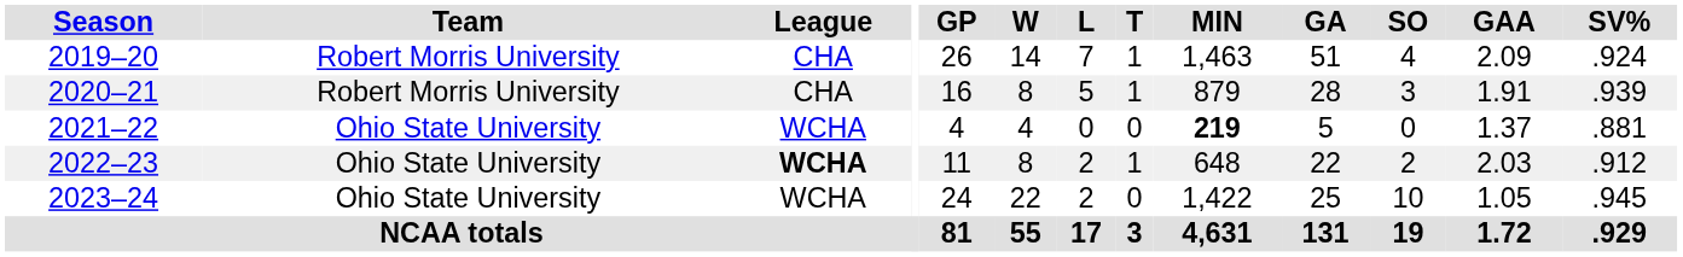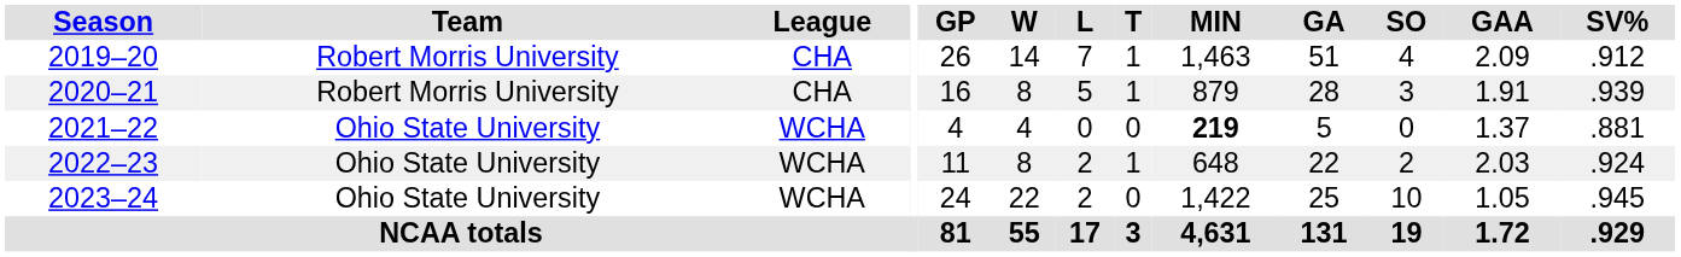 <table border="0" cellpadding="1" cellspacing="0" style="text-align:center; width:75%;">
 <tr bgcolor="#e0e0e0">
 <th><a href='#'>Season</a></th>
 <th>Team</th>
 <th>League</th>
 <th rowspan="99" bgcolor="#fff"></th>
 <th>GP</th>
 <th>W</th>
 <th>L</th>
 <th>T</th>
 <th>MIN</th>
 <th>GA</th>
 <th>SO</th>
 <th>GAA</th>
 <th>SV%</th>
 </tr>
 <tr>
 <td><a href='#'>2019–20</a></td>
 <td><a href='#'>Robert Morris University</a></td>
 <td><a href='#'>CHA</a></td>
 <td>26</td>
 <td>14</td>
 <td>7</td>
 <td>1</td>
 <td>1,463</td>
 <td>51</td>
 <td>4</td>
 <td>2.09</td>
-<td>.924</td>
+<td>.912</td>
 </tr>
 <tr bgcolor="#f0f0f0">
 <td><a href='#'>2020–21</a></td>
 <td>Robert Morris University</td>
 <td>CHA</td>
 <td>16</td>
 <td>8</td>
 <td>5</td>
 <td>1</td>
 <td>879</td>
 <td>28</td>
 <td>3</td>
 <td>1.91</td>
 <td>.939</td>
 </tr>
 <tr>
 <td><a href='#'>2021–22</a></td>
 <td><a href='#'>Ohio State University</a></td>
 <td><a href='#'>WCHA</a></td>
 <td>4</td>
 <td>4</td>
 <td>0</td>
 <td>0</td>
 <td><strong>219</strong></td>
 <td>5</td>
 <td>0</td>
 <td>1.37</td>
 <td>.881</td>
 </tr>
 <tr bgcolor="#f0f0f0">
 <td><a href='#'>2022–23</a></td>
 <td>Ohio State University</td>
-<td><strong>WCHA</strong></td>
+<td>WCHA</td>
 <td>11</td>
 <td>8</td>
 <td>2</td>
 <td>1</td>
 <td>648</td>
 <td>22</td>
 <td>2</td>
 <td>2.03</td>
-<td>.912</td>
+<td>.924</td>
 </tr>
 <tr>
 <td><a href='#'>2023–24</a></td>
 <td>Ohio State University</td>
 <td>WCHA</td>
 <td>24</td>
 <td>22</td>
 <td>2</td>
 <td>0</td>
 <td>1,422</td>
 <td>25</td>
 <td>10</td>
 <td>1.05</td>
 <td>.945</td>
 </tr>
 <tr bgcolor="#e0e0e0">
 <th colspan="4">NCAA totals</th>
 <th>81</th>
 <th>55</th>
 <th>17</th>
 <th>3</th>
 <th>4,631</th>
 <th>131</th>
 <th>19</th>
 <th>1.72</th>
 <th>.929</th>
 </tr>
 </table>
